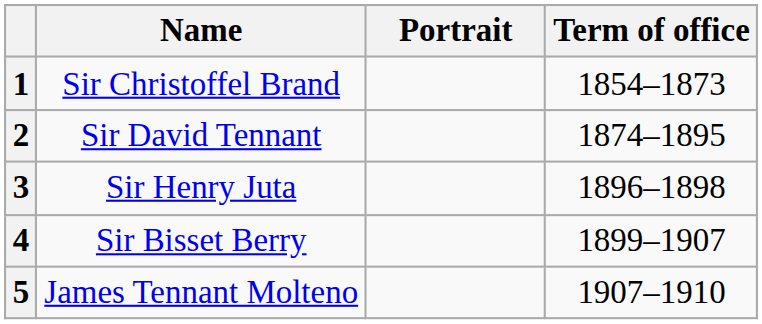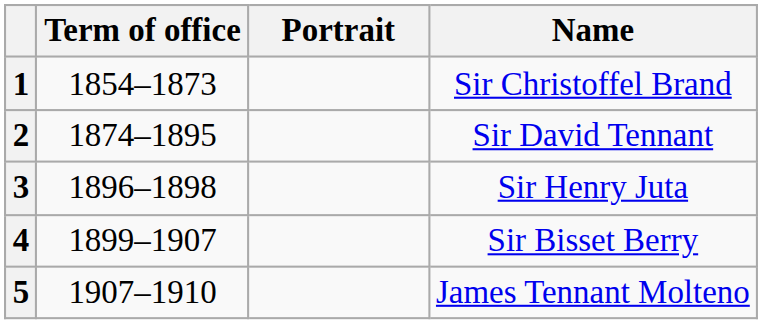 <table class="wikitable" style="text-align:center;">
 <tr>
 <th></th>
+<th>Term of office</th>
+<th style="width:80px;">Portrait</th>
 <th>Name<br></th>
-<th style="width:80px;">Portrait</th>
-<th>Term of office</th>
 </tr>
 <tr>
 <th>1</th>
+<td>1854–1873</td>
+<td></td>
 <td><a href='#'>Sir Christoffel Brand</a><br></td>
-<td></td>
-<td>1854–1873</td>
 </tr>
 <tr>
 <th>2</th>
+<td>1874–1895</td>
+<td></td>
 <td><a href='#'>Sir David Tennant</a><br></td>
-<td></td>
-<td>1874–1895</td>
 </tr>
 <tr>
 <th>3</th>
+<td>1896–1898</td>
+<td></td>
 <td><a href='#'>Sir Henry Juta</a><br></td>
-<td></td>
-<td>1896–1898</td>
 </tr>
 <tr>
 <th>4</th>
+<td>1899–1907</td>
+<td></td>
 <td><a href='#'>Sir Bisset Berry</a><br></td>
-<td></td>
-<td>1899–1907</td>
 </tr>
 <tr>
 <th>5</th>
+<td>1907–1910</td>
+<td></td>
 <td><a href='#'>James Tennant Molteno</a><br></td>
-<td></td>
-<td>1907–1910</td>
 </tr>
 </table>
